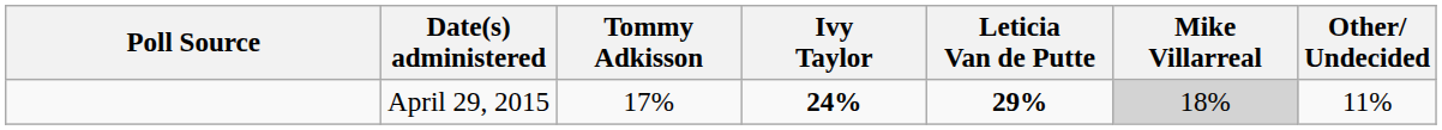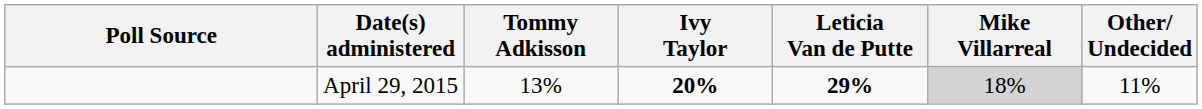 <table class="wikitable" style="text-align:center">
 <tr>
 <th style="width:210px;">Poll Source</th>
 <th>Date(s)<br>administered</th>
 <th style="width:100px;">Tommy <br> Adkisson</th>
 <th style="width:100px;">Ivy <br> Taylor</th>
 <th style="width:100px;">Leticia <br> Van de Putte</th>
 <th style="width:100px;">Mike <br> Villarreal</th>
 <th>Other/<br>Undecided</th>
 </tr>
 <tr>
 <td align=left></td>
 <td align=center>April 29, 2015</td>
-<td align=center>17%</td>
-<td><strong>24%</strong></td>
+<td align=center>13%</td>
+<td><strong>20%</strong></td>
 <td><strong>29%</strong></td>
 <td align=center style="background: lightgrey;">18%</td>
 <td align=center>11%</td>
 </tr>
 </table>
